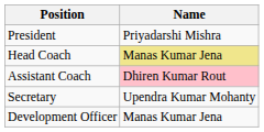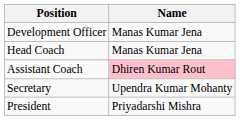 <table class="wikitable">
 <tr>
 <th>Position</th>
 <th>Name</th>
 </tr>
 <tr>
-<td>President</td>
-<td> Priyadarshi Mishra</td>
+<td>Development Officer</td>
+<td> Manas Kumar Jena</td>
 </tr>
 <tr>
 <td>Head Coach</td>
-<td style="background: khaki;"> Manas Kumar Jena</td>
+<td> Manas Kumar Jena</td>
 </tr>
 <tr>
 <td>Assistant Coach</td>
 <td style="background: pink;"> Dhiren Kumar Rout</td>
 </tr>
 <tr>
 <td>Secretary</td>
 <td> Upendra Kumar Mohanty</td>
 </tr>
 <tr>
-<td>Development Officer</td>
-<td> Manas Kumar Jena</td>
+<td>President</td>
+<td> Priyadarshi Mishra</td>
 </tr>
 </table>
